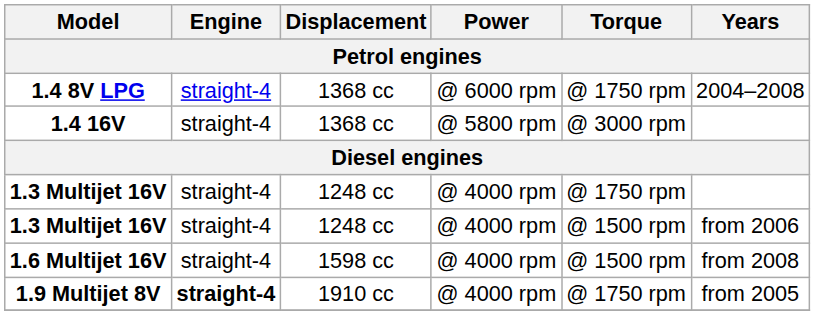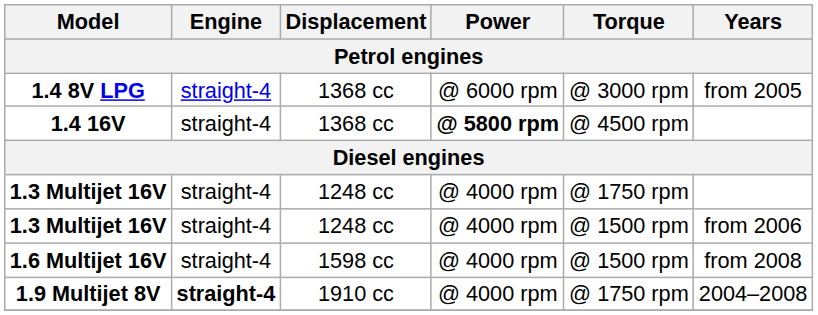 <table class="wikitable" style="text-align:center; font-size:91%;">
 <tr>
 <th>Model</th>
 <th>Engine</th>
 <th>Displacement</th>
 <th>Power</th>
 <th>Torque</th>
 <th>Years</th>
 </tr>
 <tr>
 <th colspan="7">Petrol engines</th>
 </tr>
 <tr style="background:#ffffff;">
 <td><strong>1.4 8V <a href='#'>LPG</a></strong></td>
 <td><a href='#'>straight-4</a></td>
 <td>1368 cc</td>
 <td> @ 6000 rpm</td>
-<td> @ 1750 rpm</td>
-<td>2004–2008</td>
+<td> @ 3000 rpm</td>
+<td>from 2005</td>
 </tr>
 <tr style="background:#ffffff;">
 <td><strong>1.4 16V</strong></td>
 <td>straight-4</td>
 <td>1368 cc</td>
-<td> @ 5800 rpm</td>
-<td> @ 3000 rpm</td>
+<td><strong> @ 5800 rpm</strong></td>
+<td> @ 4500 rpm</td>
 <td></td>
 </tr>
 <tr>
 <th colspan="7">Diesel engines</th>
 </tr>
 <tr style="background:#ffffff;">
 <td><strong>1.3 Multijet 16V</strong></td>
 <td>straight-4</td>
 <td>1248 cc</td>
 <td> @ 4000 rpm</td>
 <td> @ 1750 rpm</td>
 <td></td>
 </tr>
 <tr style="background:#ffffff;">
 <td><strong>1.3 Multijet 16V</strong></td>
 <td>straight-4</td>
 <td>1248 cc</td>
 <td> @ 4000 rpm</td>
 <td> @ 1500 rpm</td>
 <td>from 2006</td>
 </tr>
 <tr style="background:#ffffff;">
 <td><strong>1.6 Multijet 16V</strong></td>
 <td>straight-4</td>
 <td>1598 cc</td>
 <td> @ 4000 rpm</td>
 <td> @ 1500 rpm</td>
 <td>from 2008</td>
 </tr>
 <tr style="background:#ffffff;">
 <td><strong>1.9 Multijet 8V</strong></td>
 <td><strong>straight-4</strong></td>
 <td>1910 cc</td>
 <td> @ 4000 rpm</td>
 <td> @ 1750 rpm</td>
-<td>from 2005</td>
+<td>2004–2008</td>
 </tr>
 <tr style="background:#ffffff;">
 </tr>
 </table>
